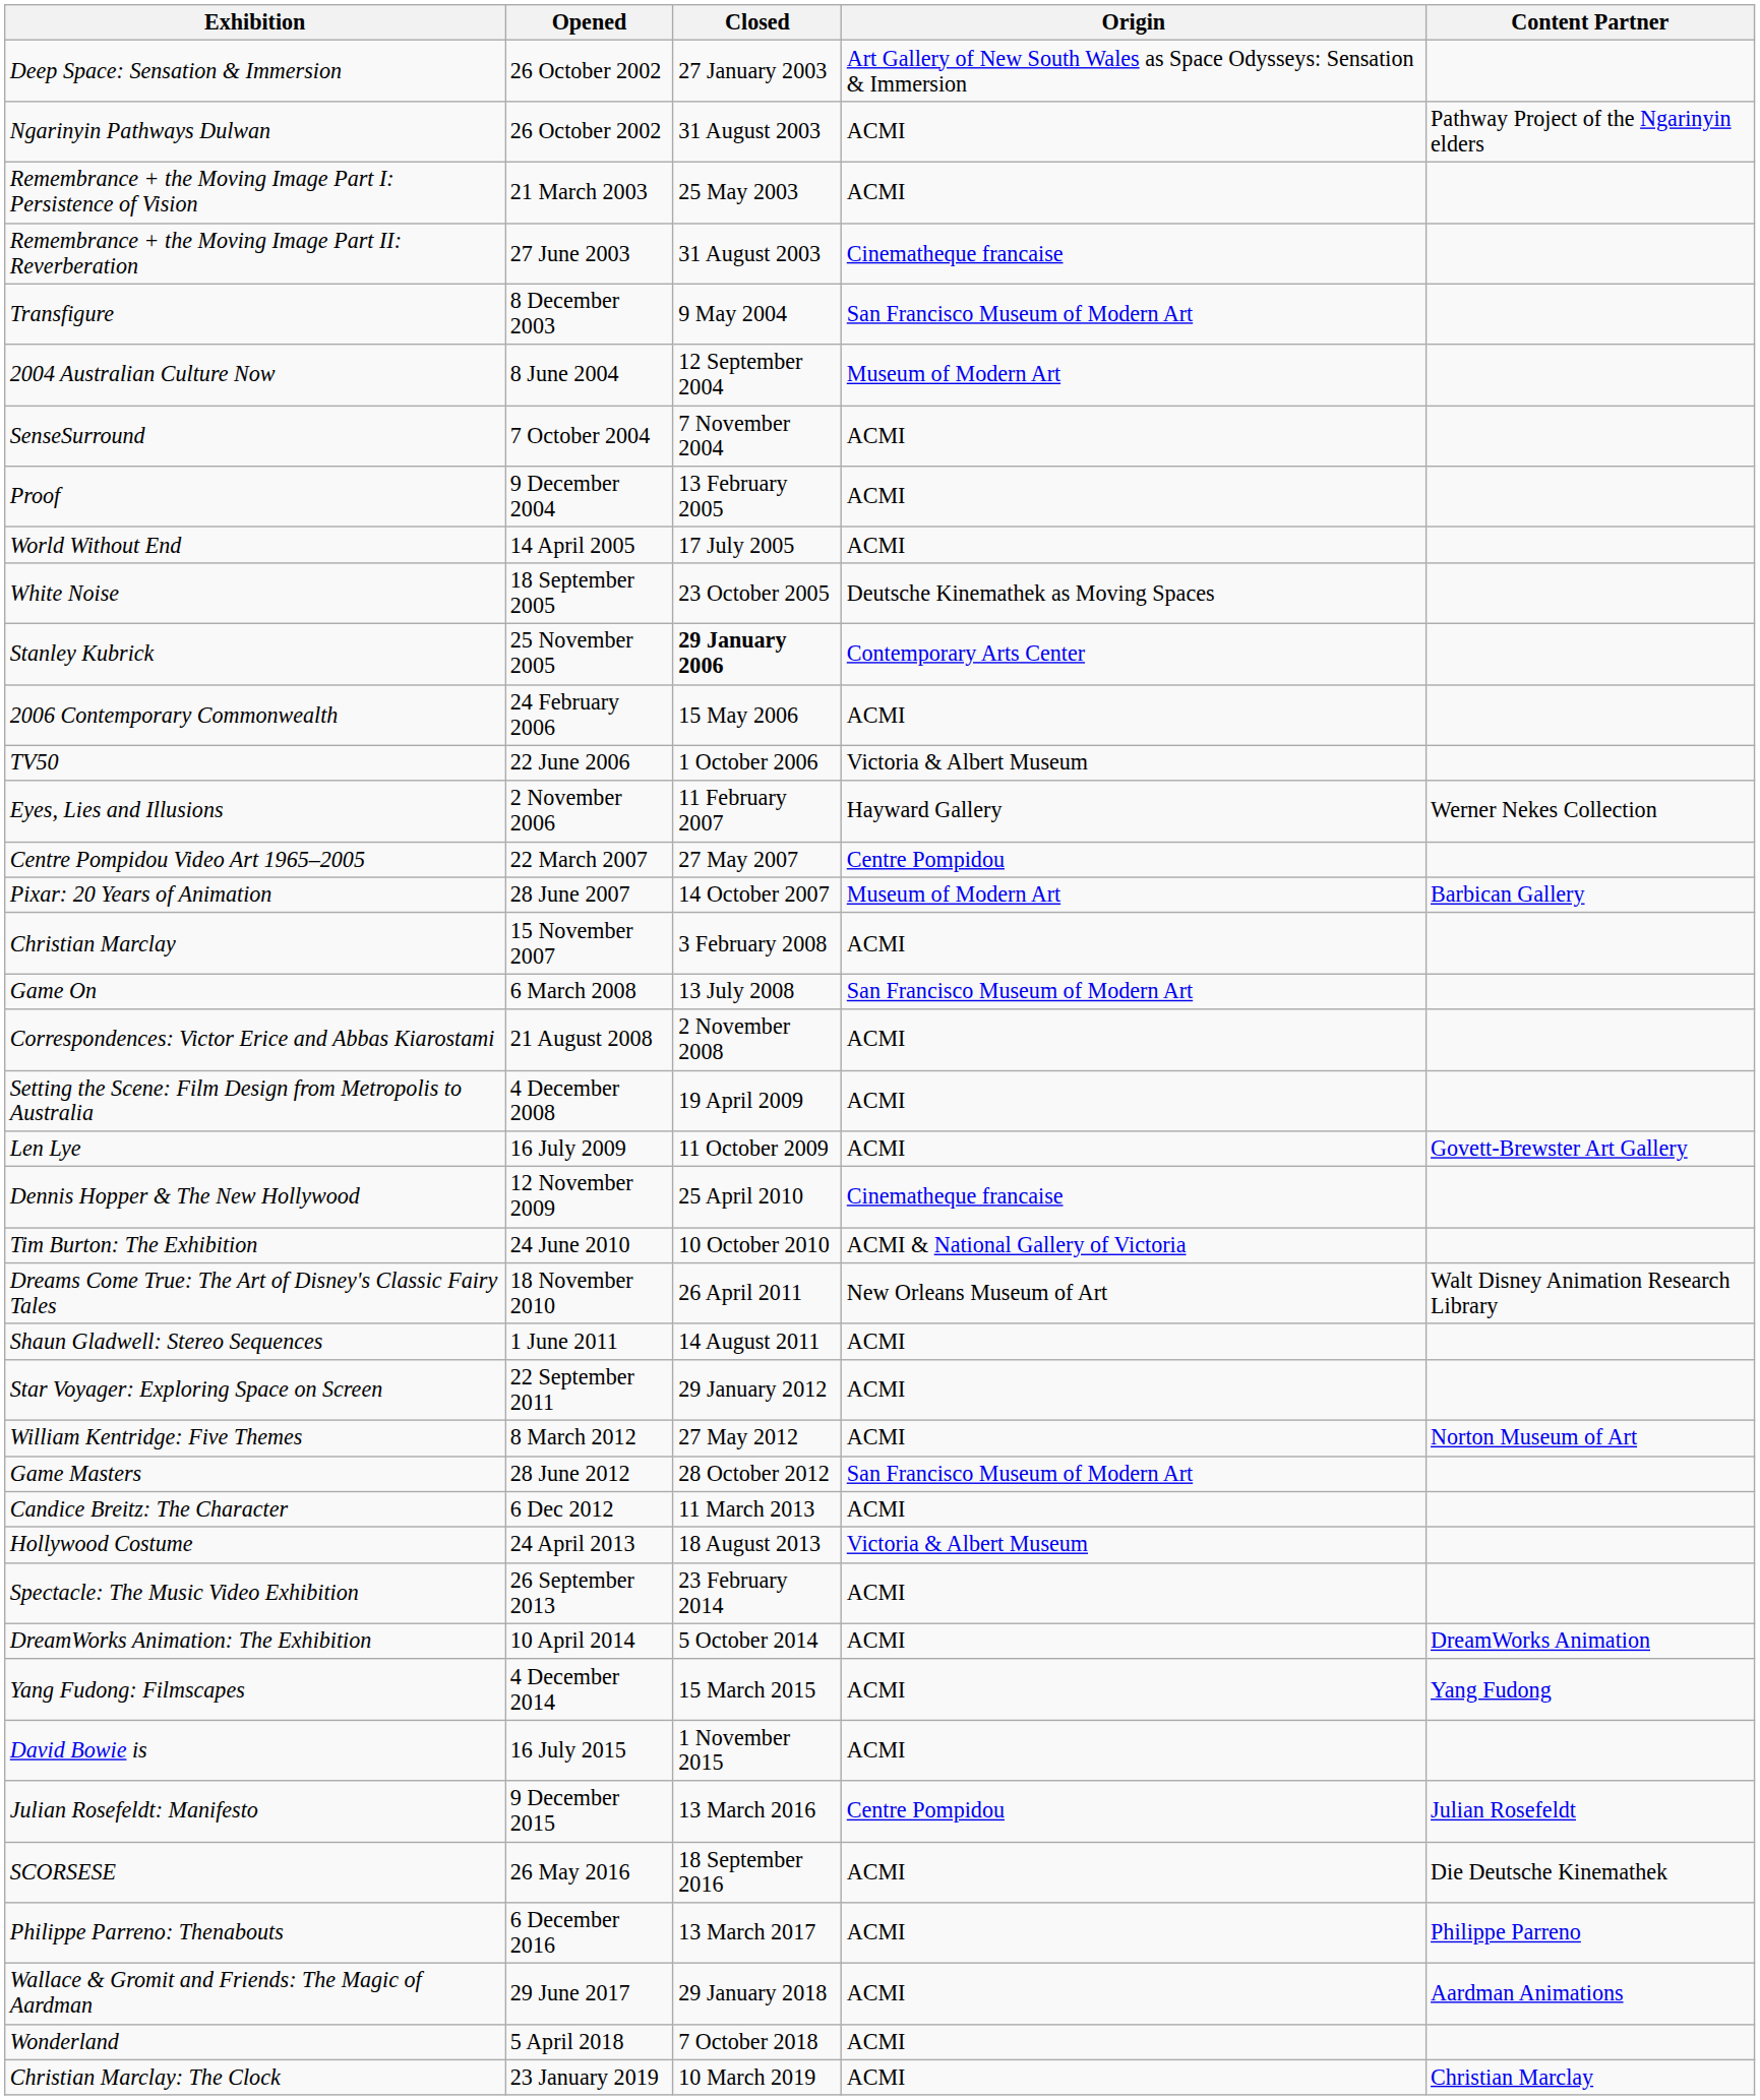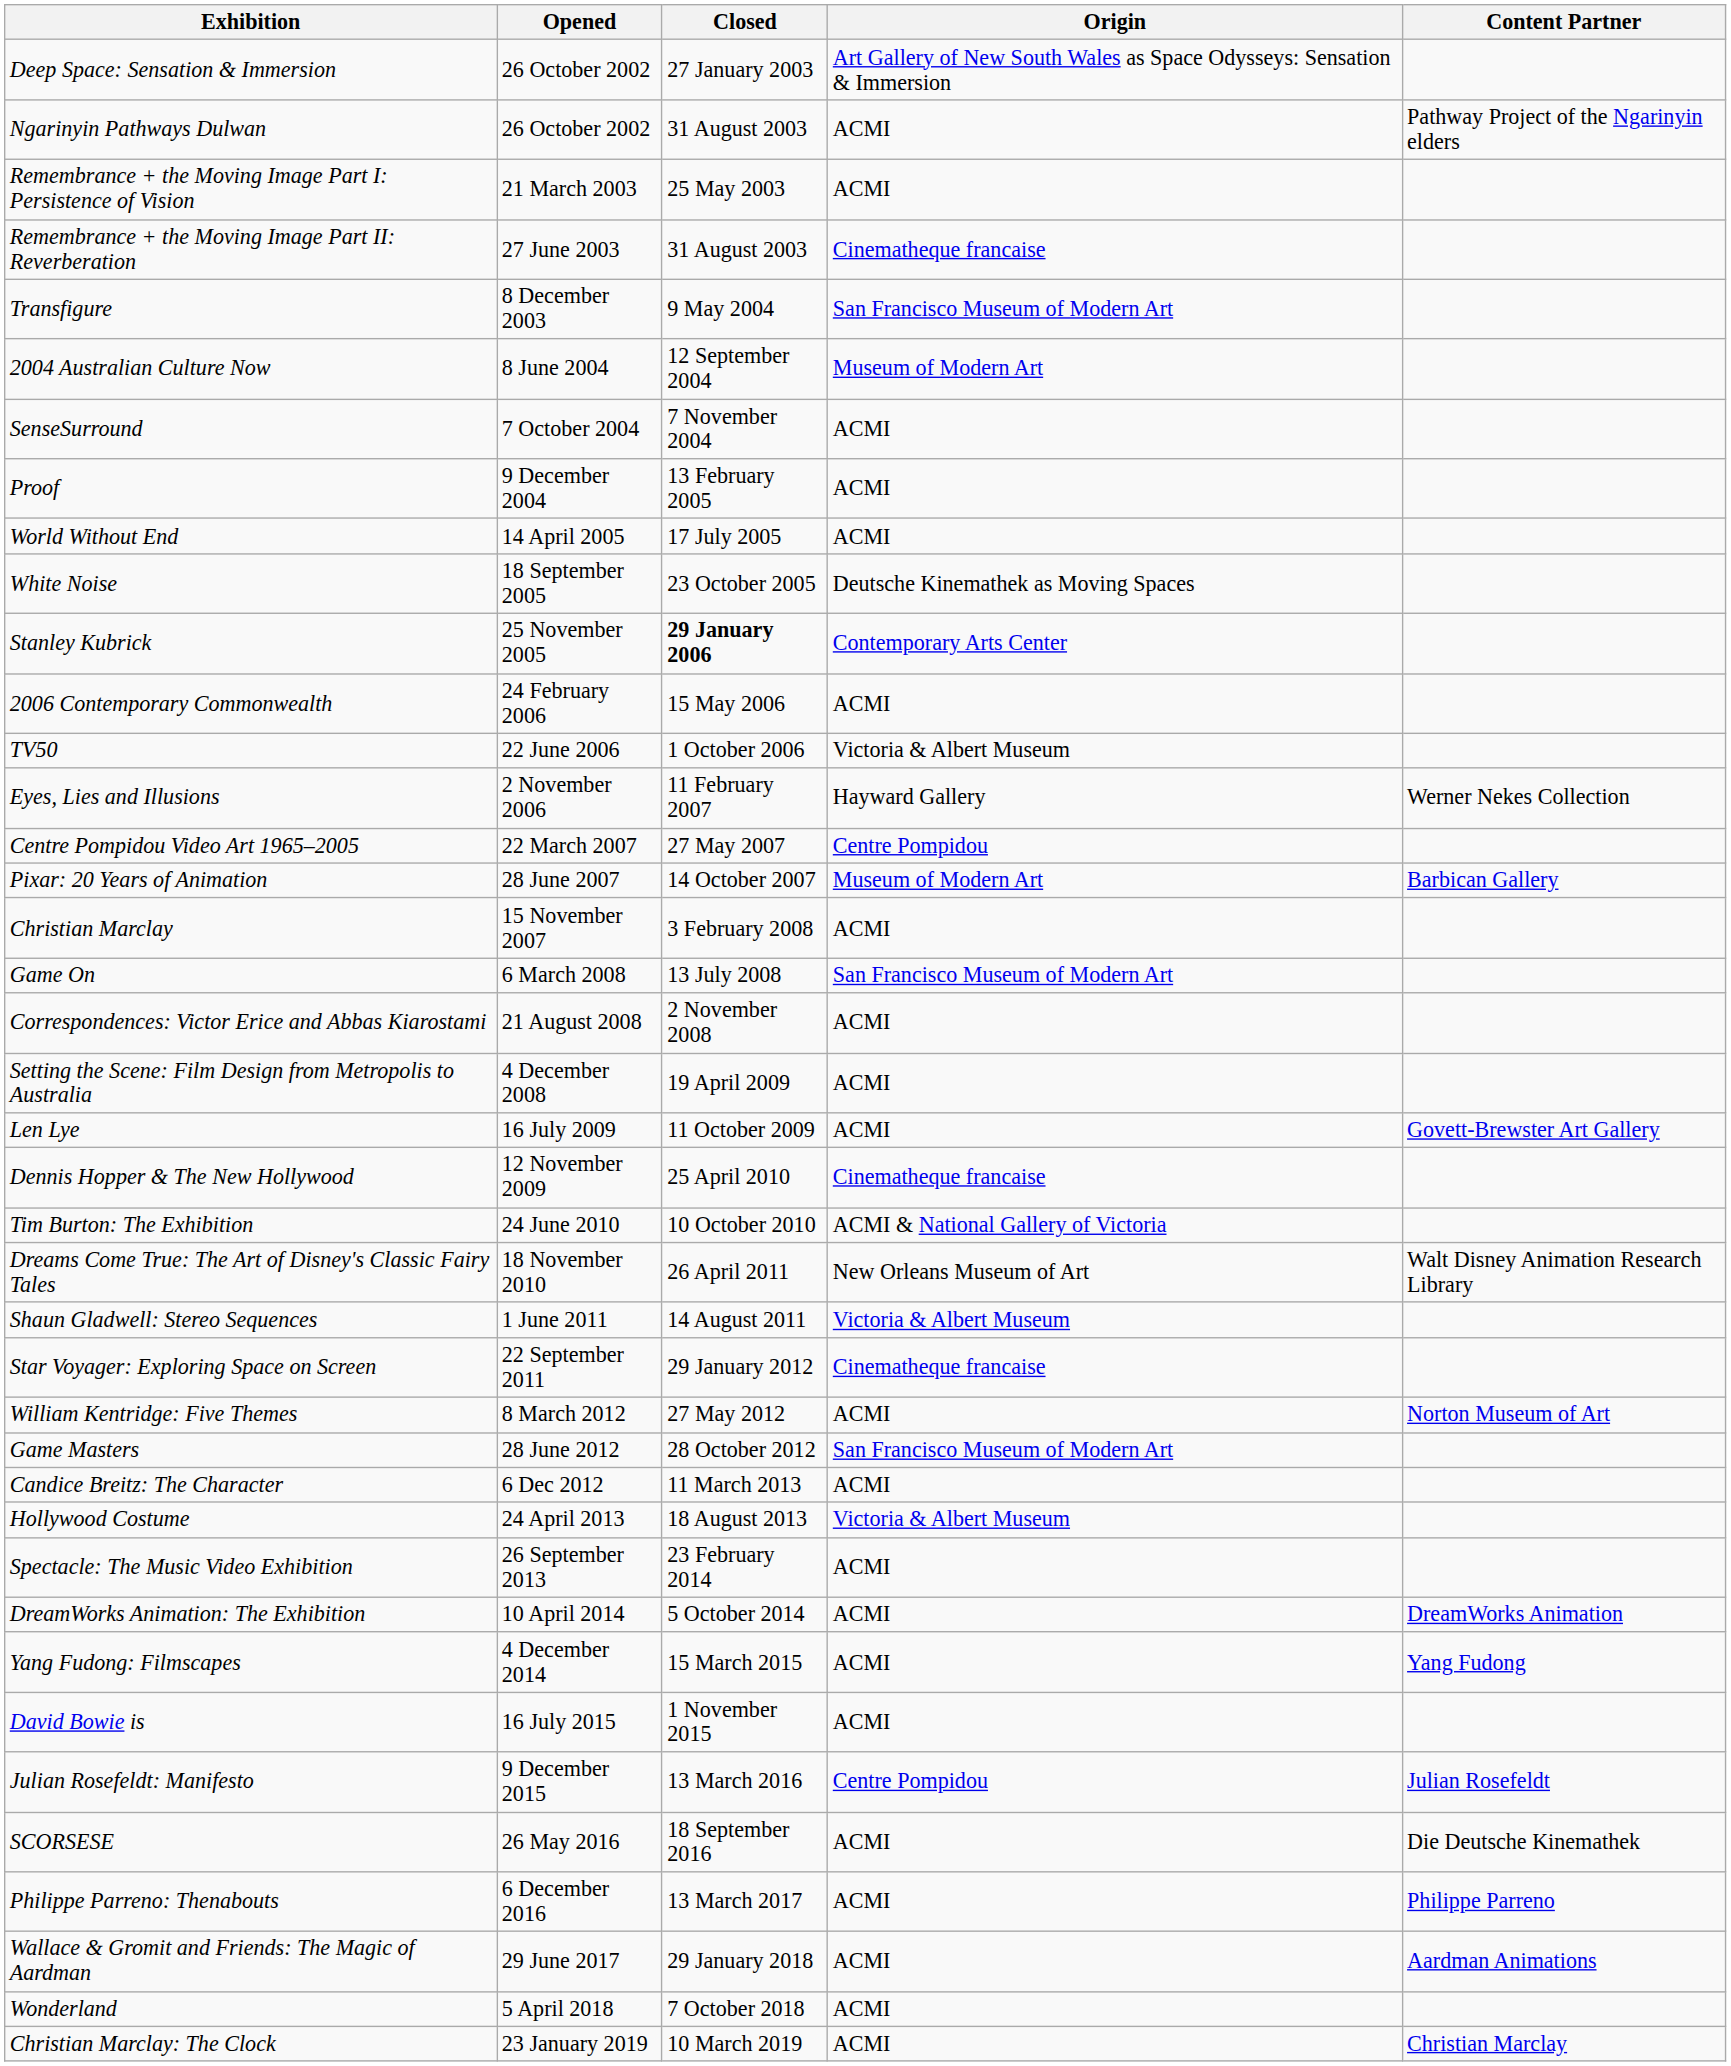 <table class="wikitable" border="1">
 <tr>
 <th>Exhibition</th>
 <th>Opened</th>
 <th>Closed</th>
 <th>Origin</th>
 <th>Content Partner</th>
 </tr>
 <tr>
 <td><em>Deep Space: Sensation & Immersion</em></td>
 <td>26 October 2002</td>
 <td>27 January 2003</td>
 <td><a href='#'>Art Gallery of New South Wales</a> as Space Odysseys: Sensation & Immersion</td>
 <td></td>
 </tr>
 <tr>
 <td><em>Ngarinyin Pathways Dulwan</em></td>
 <td>26 October 2002</td>
 <td>31 August 2003</td>
 <td>ACMI</td>
 <td>Pathway Project of the <a href='#'>Ngarinyin</a> elders</td>
 </tr>
 <tr>
 <td><em>Remembrance + the Moving Image Part I: Persistence of Vision</em></td>
 <td>21 March 2003</td>
 <td>25 May 2003</td>
 <td>ACMI</td>
 <td></td>
 </tr>
 <tr>
 <td><em>Remembrance + the Moving Image Part II: Reverberation</em></td>
 <td>27 June 2003</td>
 <td>31 August 2003</td>
 <td><a href='#'>Cinematheque francaise</a></td>
 <td></td>
 </tr>
 <tr>
 <td><em>Transfigure</em></td>
 <td>8 December 2003</td>
 <td>9 May 2004</td>
 <td><a href='#'>San Francisco Museum of Modern Art</a></td>
 <td></td>
 </tr>
 <tr>
 <td><em>2004 Australian Culture Now</em></td>
 <td>8 June 2004</td>
 <td>12 September 2004</td>
 <td><a href='#'>Museum of Modern Art</a></td>
 <td></td>
 </tr>
 <tr>
 <td><em>SenseSurround</em></td>
 <td>7 October 2004</td>
 <td>7 November 2004</td>
 <td>ACMI</td>
 <td></td>
 </tr>
 <tr>
 <td><em>Proof</em></td>
 <td>9 December 2004</td>
 <td>13 February 2005</td>
 <td>ACMI</td>
 <td></td>
 </tr>
 <tr>
 <td><em>World Without End</em></td>
 <td>14 April 2005</td>
 <td>17 July 2005</td>
 <td>ACMI</td>
 <td></td>
 </tr>
 <tr>
 <td><em>White Noise</em></td>
 <td>18 September 2005</td>
 <td>23 October 2005</td>
 <td>Deutsche Kinemathek as Moving Spaces</td>
 <td></td>
 </tr>
 <tr>
 <td><em>Stanley Kubrick</em></td>
 <td>25 November 2005</td>
 <td><strong>29 January 2006</strong></td>
 <td><a href='#'>Contemporary Arts Center</a></td>
 <td></td>
 </tr>
 <tr>
 <td><em>2006 Contemporary Commonwealth</em> </td>
 <td>24 February 2006</td>
 <td>15 May 2006</td>
 <td>ACMI</td>
 <td></td>
 </tr>
 <tr>
 <td><em>TV50</em></td>
 <td>22 June 2006</td>
 <td>1 October 2006</td>
 <td>Victoria & Albert Museum</td>
 <td></td>
 </tr>
 <tr>
 <td><em>Eyes, Lies and Illusions</em></td>
 <td>2 November 2006</td>
 <td>11 February 2007</td>
 <td>Hayward Gallery</td>
 <td>Werner Nekes Collection</td>
 </tr>
 <tr>
 <td><em>Centre Pompidou Video Art 1965–2005</em></td>
 <td>22 March 2007</td>
 <td>27 May 2007</td>
 <td><a href='#'>Centre Pompidou</a></td>
 <td></td>
 </tr>
 <tr>
 <td><em>Pixar: 20 Years of Animation</em></td>
 <td>28 June 2007</td>
 <td>14 October 2007</td>
 <td><a href='#'>Museum of Modern Art</a></td>
 <td><a href='#'>Barbican Gallery</a></td>
 </tr>
 <tr>
 <td><em>Christian Marclay</em></td>
 <td>15 November 2007</td>
 <td>3 February 2008</td>
 <td>ACMI</td>
 <td></td>
 </tr>
 <tr>
 <td><em>Game On</em></td>
 <td>6 March 2008</td>
 <td>13 July 2008</td>
 <td><a href='#'>San Francisco Museum of Modern Art</a></td>
 <td></td>
 </tr>
 <tr>
 <td><em>Correspondences: Victor Erice and Abbas Kiarostami</em></td>
 <td>21 August 2008</td>
 <td>2 November 2008</td>
 <td>ACMI</td>
 <td></td>
 </tr>
 <tr>
 <td><em>Setting the Scene: Film Design from Metropolis to Australia</em></td>
 <td>4 December 2008</td>
 <td>19 April 2009</td>
 <td>ACMI</td>
 <td></td>
 </tr>
 <tr>
 <td><em>Len Lye</em></td>
 <td>16 July 2009</td>
 <td>11 October 2009</td>
 <td>ACMI</td>
 <td><a href='#'>Govett-Brewster Art Gallery</a></td>
 </tr>
 <tr>
 <td><em>Dennis Hopper & The New Hollywood</em></td>
 <td>12 November 2009</td>
 <td>25 April 2010</td>
 <td><a href='#'>Cinematheque francaise</a></td>
 <td></td>
 </tr>
 <tr>
 <td><em>Tim Burton: The Exhibition</em></td>
 <td>24 June 2010</td>
 <td>10 October 2010</td>
 <td>ACMI & <a href='#'>National Gallery of Victoria</a></td>
 <td></td>
 </tr>
 <tr>
 <td><em>Dreams Come True: The Art of Disney's Classic Fairy Tales</em></td>
 <td>18 November 2010</td>
 <td>26 April 2011</td>
 <td>New Orleans Museum of Art</td>
 <td>Walt Disney Animation Research Library</td>
 </tr>
 <tr>
 <td><em>Shaun Gladwell: Stereo Sequences</em></td>
 <td>1 June 2011</td>
 <td>14 August 2011</td>
-<td>ACMI</td>
+<td><a href='#'>Victoria & Albert Museum</a></td>
 <td></td>
 </tr>
 <tr>
 <td><em>Star Voyager: Exploring Space on Screen</em></td>
 <td>22 September 2011</td>
 <td>29 January 2012</td>
-<td>ACMI</td>
+<td><a href='#'>Cinematheque francaise</a></td>
 <td></td>
 </tr>
 <tr>
 <td><em>William Kentridge: Five Themes</em></td>
 <td>8 March 2012</td>
 <td>27 May 2012</td>
 <td>ACMI</td>
 <td><a href='#'>Norton Museum of Art</a></td>
 </tr>
 <tr>
 <td><em>Game Masters</em></td>
 <td>28 June 2012</td>
 <td>28 October 2012</td>
 <td><a href='#'>San Francisco Museum of Modern Art</a></td>
 <td></td>
 </tr>
 <tr>
 <td><em>Candice Breitz: The Character</em></td>
 <td>6 Dec 2012</td>
 <td>11 March 2013</td>
 <td>ACMI</td>
 <td></td>
 </tr>
 <tr>
 <td><em>Hollywood Costume</em></td>
 <td>24 April 2013</td>
 <td>18 August 2013</td>
 <td><a href='#'>Victoria & Albert Museum</a></td>
 <td></td>
 </tr>
 <tr>
 <td><em>Spectacle: The Music Video Exhibition</em></td>
 <td>26 September 2013</td>
 <td>23 February 2014</td>
 <td>ACMI</td>
 <td></td>
 </tr>
 <tr>
 <td><em>DreamWorks Animation: The Exhibition</em></td>
 <td>10 April 2014</td>
 <td>5 October 2014</td>
 <td>ACMI</td>
 <td><a href='#'>DreamWorks Animation</a></td>
 </tr>
 <tr>
 <td><em>Yang Fudong: Filmscapes</em></td>
 <td>4 December 2014</td>
 <td>15 March 2015</td>
 <td>ACMI</td>
 <td><a href='#'>Yang Fudong</a></td>
 </tr>
 <tr>
 <td><em><a href='#'>David Bowie</a> is</em></td>
 <td>16 July 2015</td>
 <td>1 November 2015</td>
 <td>ACMI</td>
 <td></td>
 </tr>
 <tr>
 <td><em>Julian Rosefeldt: Manifesto</em></td>
 <td>9 December 2015</td>
 <td>13 March 2016</td>
 <td><a href='#'>Centre Pompidou</a></td>
 <td><a href='#'>Julian Rosefeldt</a></td>
 </tr>
 <tr>
 <td><em>SCORSESE</em></td>
 <td>26 May 2016</td>
 <td>18 September 2016</td>
 <td>ACMI</td>
 <td>Die Deutsche Kinemathek</td>
 </tr>
 <tr>
 <td><em>Philippe Parreno: Thenabouts</em></td>
 <td>6 December 2016</td>
 <td>13 March 2017</td>
 <td>ACMI</td>
 <td><a href='#'>Philippe Parreno</a></td>
 </tr>
 <tr>
 <td><em>Wallace & Gromit and Friends: The Magic of Aardman</em></td>
 <td>29 June 2017</td>
 <td>29 January 2018</td>
 <td>ACMI</td>
 <td><a href='#'>Aardman Animations</a></td>
 </tr>
 <tr>
 <td><em>Wonderland</em></td>
 <td>5 April 2018</td>
 <td>7 October 2018</td>
 <td>ACMI</td>
 <td></td>
 </tr>
 <tr>
 <td><em>Christian Marclay: The Clock</em></td>
 <td>23 January 2019</td>
 <td>10 March 2019</td>
 <td>ACMI</td>
 <td><a href='#'>Christian Marclay</a></td>
 </tr>
 </table>
